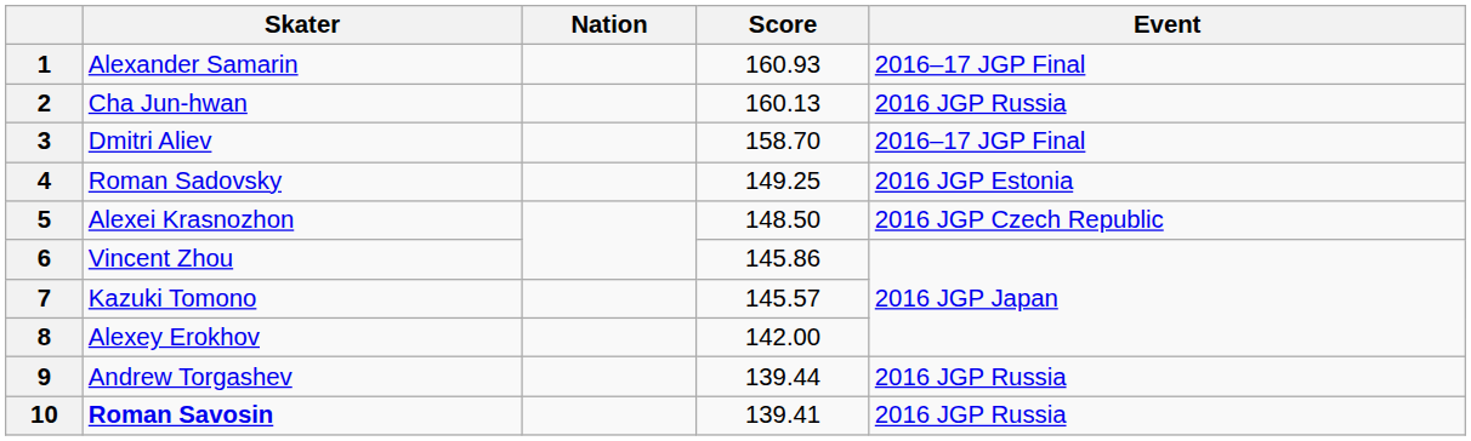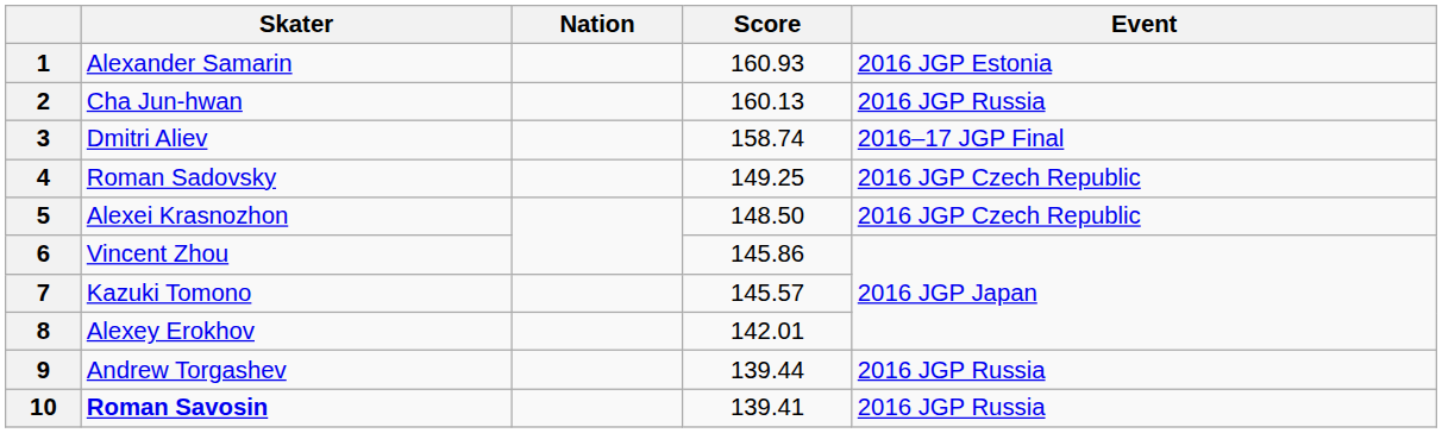 <table class="wikitable sortable" style="text-align:left; width:75%">
 <tr>
 <th scope="col"></th>
 <th scope="col">Skater</th>
 <th scope="col">Nation</th>
 <th scope="col">Score</th>
 <th scope="col">Event</th>
 </tr>
 <tr>
 <th scope="row">1</th>
 <td><a href='#'>Alexander Samarin</a></td>
 <td></td>
 <td style="text-align:center;">160.93</td>
-<td><a href='#'>2016–17 JGP Final</a></td>
+<td><a href='#'>2016 JGP Estonia</a></td>
 </tr>
 <tr>
 <th scope="row">2</th>
 <td><a href='#'>Cha Jun-hwan</a></td>
 <td></td>
 <td style="text-align:center;">160.13</td>
 <td><a href='#'>2016 JGP Russia</a></td>
 </tr>
 <tr>
 <th scope="row">3</th>
 <td><a href='#'>Dmitri Aliev</a></td>
 <td></td>
-<td style="text-align:center;">158.70</td>
+<td style="text-align:center;">158.74</td>
 <td><a href='#'>2016–17 JGP Final</a></td>
 </tr>
 <tr>
 <th scope="row">4</th>
 <td><a href='#'>Roman Sadovsky</a></td>
 <td></td>
 <td style="text-align:center;">149.25</td>
-<td><a href='#'>2016 JGP Estonia</a></td>
+<td><a href='#'>2016 JGP Czech Republic</a></td>
 </tr>
 <tr>
 <th scope="row">5</th>
 <td><a href='#'>Alexei Krasnozhon</a></td>
 <td rowspan="2"></td>
 <td style="text-align:center;">148.50</td>
 <td><a href='#'>2016 JGP Czech Republic</a></td>
 </tr>
 <tr>
 <th scope="row">6</th>
 <td><a href='#'>Vincent Zhou</a></td>
 <td style="text-align:center;">145.86</td>
 <td rowspan="3"><a href='#'>2016 JGP Japan</a></td>
 </tr>
 <tr>
 <th scope="row">7</th>
 <td><a href='#'>Kazuki Tomono</a></td>
 <td></td>
 <td style="text-align:center;">145.57</td>
 </tr>
 <tr>
 <th scope="row">8</th>
 <td><a href='#'>Alexey Erokhov</a></td>
 <td></td>
-<td style="text-align:center;">142.00</td>
+<td style="text-align:center;">142.01</td>
 </tr>
 <tr>
 <th scope="row">9</th>
 <td><a href='#'>Andrew Torgashev</a></td>
 <td></td>
 <td style="text-align:center;">139.44</td>
 <td><a href='#'>2016 JGP Russia</a></td>
 </tr>
 <tr>
 <th scope="row">10</th>
 <td><strong><a href='#'>Roman Savosin</a></strong></td>
 <td></td>
 <td style="text-align:center;">139.41</td>
 <td><a href='#'>2016 JGP Russia</a></td>
 </tr>
 </table>
